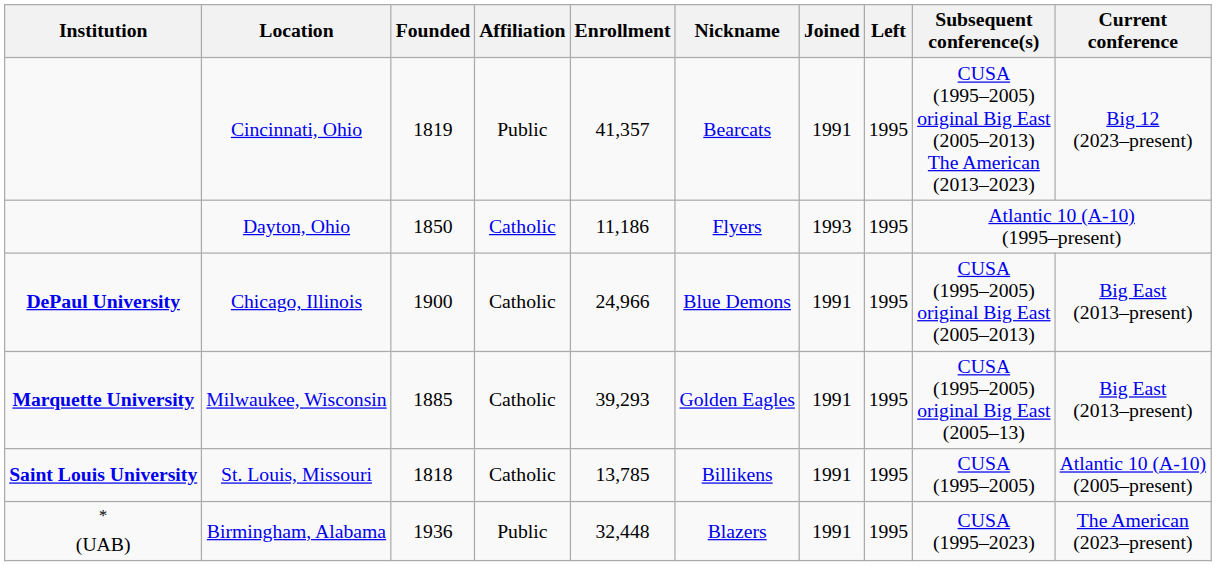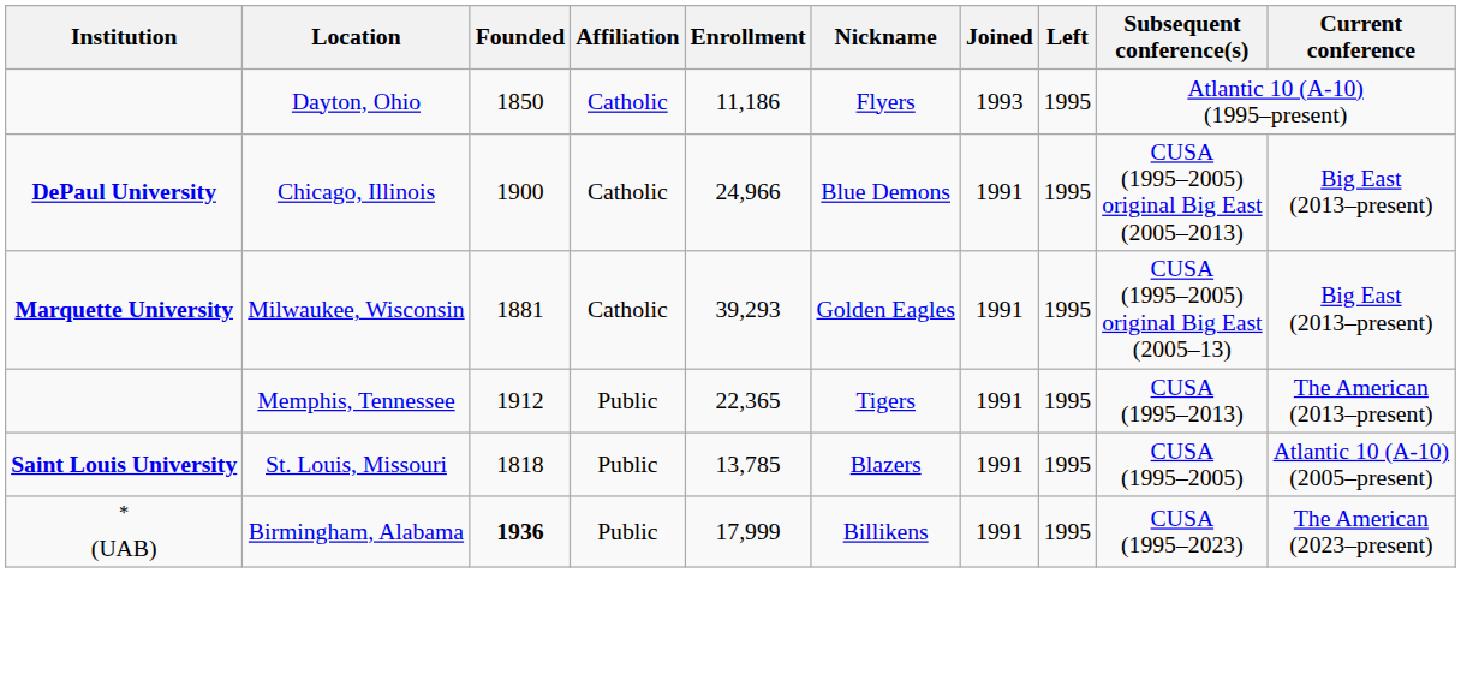 <table class="wikitable sortable"  style="text-align: center;">
 <tr>
 <th>Institution</th>
 <th>Location</th>
 <th>Founded</th>
 <th>Affiliation</th>
 <th>Enrollment</th>
 <th>Nickname</th>
 <th>Joined</th>
 <th>Left</th>
 <th>Subsequent<br>conference(s)</th>
 <th>Current<br>conference</th>
-</tr>
-<tr>
-<td></td>
-<td><a href='#'>Cincinnati, Ohio</a></td>
-<td>1819</td>
-<td>Public</td>
-<td>41,357</td>
-<td><a href='#'>Bearcats</a></td>
-<td>1991</td>
-<td>1995</td>
-<td><a href='#'>CUSA</a><br>(1995–2005)<br><a href='#'>original Big East</a><br>(2005–2013)<br><a href='#'>The American</a><br>(2013–2023)</td>
-<td><a href='#'>Big 12</a><br>(2023–present)</td>
 </tr>
 <tr>
 <td></td>
 <td><a href='#'>Dayton, Ohio</a></td>
 <td>1850</td>
 <td><a href='#'>Catholic</a><br></td>
 <td>11,186</td>
 <td><a href='#'>Flyers</a></td>
 <td>1993</td>
 <td>1995</td>
 <td colspan="2"><a href='#'>Atlantic 10 (A-10)</a><br>(1995–present)</td>
 </tr>
 <tr>
 <td><strong><a href='#'>DePaul University</a></strong></td>
 <td><a href='#'>Chicago, Illinois</a></td>
 <td>1900</td>
 <td>Catholic<br></td>
 <td>24,966</td>
 <td><a href='#'>Blue Demons</a></td>
 <td>1991</td>
 <td>1995</td>
 <td><a href='#'>CUSA</a><br>(1995–2005)<br><a href='#'>original Big East</a><br>(2005–2013)</td>
 <td><a href='#'>Big East</a><br>(2013–present)</td>
 </tr>
 <tr>
 <td><strong><a href='#'>Marquette University</a></strong></td>
 <td><a href='#'>Milwaukee, Wisconsin</a></td>
-<td>1885</td>
+<td>1881</td>
 <td>Catholic<br></td>
 <td>39,293</td>
 <td><a href='#'>Golden Eagles</a></td>
 <td>1991</td>
 <td>1995</td>
 <td><a href='#'>CUSA</a><br>(1995–2005)<br><a href='#'>original Big East</a><br>(2005–13)</td>
 <td><a href='#'>Big East</a><br>(2013–present)</td>
 </tr>
 <tr>
+<td></td>
+<td><a href='#'>Memphis, Tennessee</a></td>
+<td>1912</td>
+<td>Public</td>
+<td>22,365</td>
+<td><a href='#'>Tigers</a></td>
+<td>1991</td>
+<td>1995</td>
+<td><a href='#'>CUSA</a><br>(1995–2013)</td>
+<td><a href='#'>The American</a><br>(2013–present)</td>
+</tr>
+<tr>
 <td><strong><a href='#'>Saint Louis University</a></strong></td>
 <td><a href='#'>St. Louis, Missouri</a></td>
 <td>1818</td>
-<td>Catholic<br></td>
+<td>Public</td>
 <td>13,785</td>
-<td><a href='#'>Billikens</a></td>
+<td><a href='#'>Blazers</a></td>
 <td>1991</td>
 <td>1995</td>
 <td><a href='#'>CUSA</a><br>(1995–2005)</td>
 <td><a href='#'>Atlantic 10 (A-10)</a><br>(2005–present)</td>
 </tr>
 <tr>
 <td> <sup>*</sup><br>(UAB)</td>
 <td><a href='#'>Birmingham, Alabama</a></td>
-<td>1936</td>
+<td><strong>1936</strong></td>
 <td>Public</td>
-<td>32,448</td>
-<td><a href='#'>Blazers</a></td>
+<td>17,999</td>
+<td><a href='#'>Billikens</a></td>
 <td>1991</td>
 <td>1995</td>
 <td><a href='#'>CUSA</a><br>(1995–2023)</td>
 <td><a href='#'>The American</a><br>(2023–present)</td>
 </tr>
 </table>
